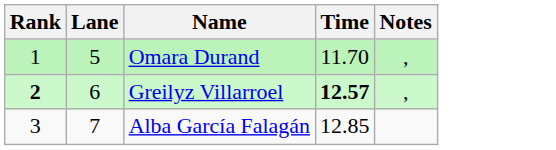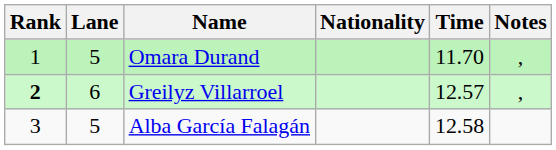 <table class="wikitable sortable" style="text-align:center">
 <tr>
 <th>Rank</th>
 <th>Lane</th>
 <th>Name</th>
+<th>Nationality</th>
 <th>Time</th>
 <th>Notes</th>
 </tr>
 <tr bgcolor=bbf3bb>
 <td>1</td>
 <td>5</td>
 <td align="left"><a href='#'>Omara Durand</a></td>
+<td align="left"></td>
 <td>11.70</td>
 <td>, </td>
 </tr>
 <tr bgcolor=ccf9cc>
 <td><strong>2</strong></td>
 <td>6</td>
 <td align="left"><a href='#'>Greilyz Villarroel</a></td>
-<td><strong>12.57</strong></td>
+<td align="left"></td>
+<td>12.57</td>
 <td>, </td>
 </tr>
 <tr>
 <td>3</td>
-<td>7</td>
+<td>5</td>
 <td align="left"><a href='#'>Alba García Falagán</a></td>
-<td>12.85</td>
+<td align="left"></td>
+<td>12.58</td>
 <td></td>
 </tr>
 </table>
